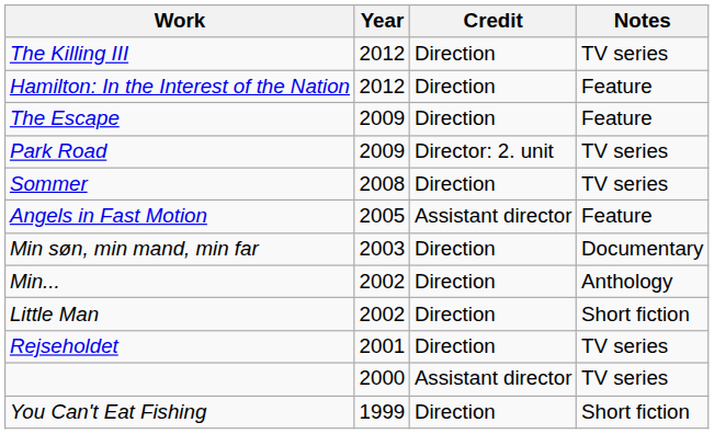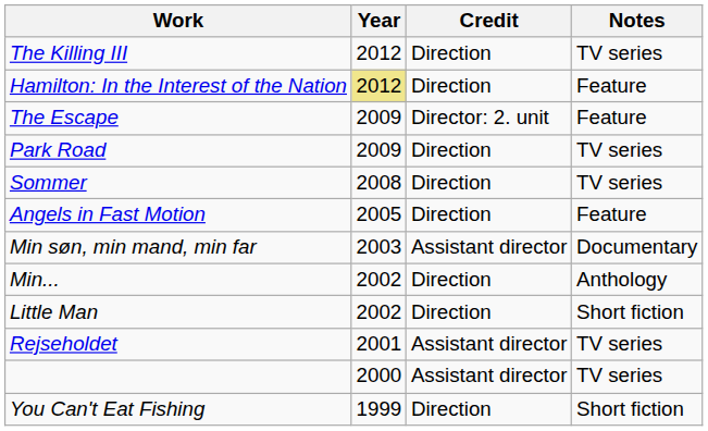 <table class="wikitable sortable">
 <tr>
 <th scope="col">Work</th>
 <th scope="col">Year</th>
 <th scope="col">Credit</th>
 <th scope="col" class="unsortable">Notes</th>
 </tr>
 <tr>
 <td><em><a href='#'>The Killing III</a></em></td>
 <td>2012</td>
 <td>Direction</td>
 <td>TV series</td>
 </tr>
 <tr>
 <td><em><a href='#'>Hamilton: In the Interest of the Nation</a></em></td>
-<td>2012</td>
+<td style="background: khaki;">2012</td>
 <td>Direction</td>
 <td>Feature</td>
 </tr>
 <tr>
 <td><em><a href='#'>The Escape</a></em></td>
 <td>2009</td>
-<td>Direction</td>
+<td>Director: 2. unit</td>
 <td>Feature</td>
 </tr>
 <tr>
 <td><em><a href='#'>Park Road</a></em></td>
 <td>2009</td>
-<td>Director: 2. unit</td>
+<td>Direction</td>
 <td>TV series</td>
 </tr>
 <tr>
 <td><em><a href='#'>Sommer</a></em></td>
 <td>2008</td>
 <td>Direction</td>
 <td>TV series</td>
 </tr>
 <tr>
 <td><em><a href='#'>Angels in Fast Motion</a></em></td>
 <td>2005</td>
-<td>Assistant director</td>
+<td>Direction</td>
 <td>Feature</td>
 </tr>
 <tr>
 <td><em>Min søn, min mand, min far</em></td>
 <td>2003</td>
-<td>Direction</td>
+<td>Assistant director</td>
 <td>Documentary</td>
 </tr>
 <tr>
 <td><em>Min...</em></td>
 <td>2002</td>
 <td>Direction</td>
 <td>Anthology</td>
 </tr>
 <tr>
 <td><em>Little Man</em></td>
 <td>2002</td>
 <td>Direction</td>
 <td>Short fiction</td>
 </tr>
 <tr>
 <td><em><a href='#'>Rejseholdet</a></em></td>
 <td>2001</td>
-<td>Direction</td>
+<td>Assistant director</td>
 <td>TV series</td>
 </tr>
 <tr>
 <td><em></em></td>
 <td>2000</td>
 <td>Assistant director</td>
 <td>TV series</td>
 </tr>
 <tr>
 <td><em>You Can't Eat Fishing</em></td>
 <td>1999</td>
 <td>Direction</td>
 <td>Short fiction</td>
 </tr>
 </table>
